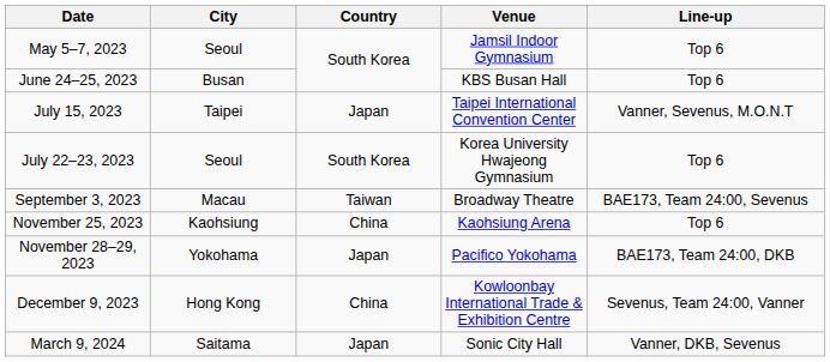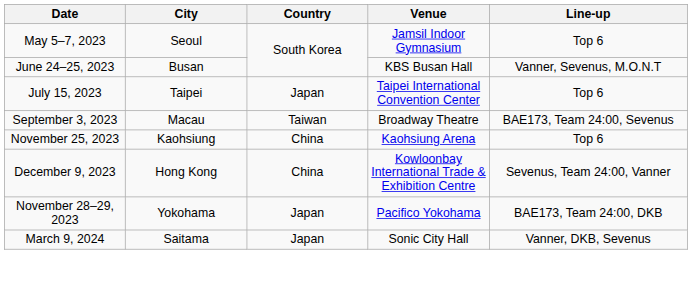 <table class="wikitable" style="text-align:center">
 <tr>
 <th style="width:150px">Date</th>
 <th style="width:150px">City</th>
 <th style="width:150px">Country</th>
 <th style="width:150px">Venue</th>
 <th style="width:250px">Line-up</th>
 </tr>
 <tr>
 <td>May 5–7, 2023</td>
 <td>Seoul</td>
 <td rowspan="2">South Korea</td>
 <td><a href='#'>Jamsil Indoor Gymnasium</a></td>
 <td>Top 6</td>
 </tr>
 <tr>
 <td>June 24–25, 2023</td>
 <td>Busan</td>
 <td>KBS Busan Hall</td>
-<td>Top 6</td>
+<td>Vanner, Sevenus, M.O.N.T</td>
 </tr>
 <tr>
 <td>July 15, 2023</td>
 <td>Taipei</td>
 <td>Japan</td>
 <td><a href='#'>Taipei International Convention Center</a></td>
-<td>Vanner, Sevenus, M.O.N.T</td>
-</tr>
-<tr>
-<td>July 22–23, 2023</td>
-<td>Seoul</td>
-<td>South Korea</td>
-<td>Korea University Hwajeong Gymnasium</td>
 <td>Top 6</td>
 </tr>
 <tr>
 <td>September 3, 2023</td>
 <td>Macau</td>
 <td>Taiwan</td>
 <td>Broadway Theatre</td>
 <td>BAE173, Team 24:00, Sevenus</td>
 </tr>
 <tr>
 <td>November 25, 2023</td>
 <td>Kaohsiung</td>
 <td>China</td>
 <td><a href='#'>Kaohsiung Arena</a></td>
 <td>Top 6</td>
 </tr>
 <tr>
+<td>December 9, 2023</td>
+<td>Hong Kong</td>
+<td>China</td>
+<td><a href='#'>Kowloonbay International Trade & Exhibition Centre</a></td>
+<td>Sevenus, Team 24:00, Vanner</td>
+</tr>
+<tr>
 <td>November 28–29, 2023</td>
 <td>Yokohama</td>
 <td>Japan</td>
 <td><a href='#'>Pacifico Yokohama</a></td>
 <td>BAE173, Team 24:00, DKB</td>
-</tr>
-<tr>
-<td>December 9, 2023</td>
-<td>Hong Kong</td>
-<td>China</td>
-<td><a href='#'>Kowloonbay International Trade & Exhibition Centre</a></td>
-<td>Sevenus, Team 24:00, Vanner</td>
 </tr>
 <tr>
 <td>March 9, 2024</td>
 <td>Saitama</td>
 <td>Japan</td>
 <td>Sonic City Hall</td>
 <td>Vanner, DKB, Sevenus</td>
 </tr>
 </table>
